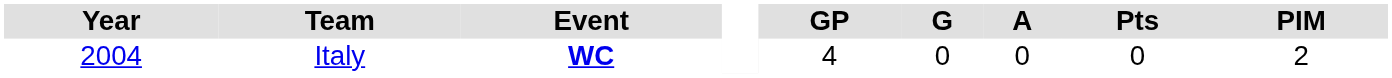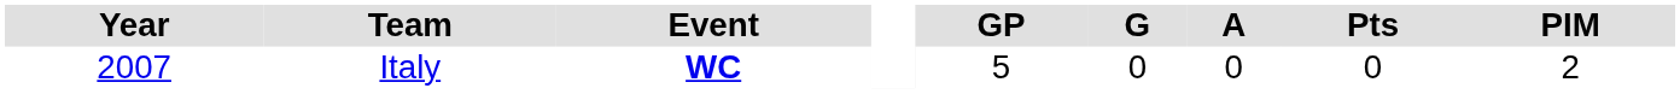 <table border="0" cellpadding="1" cellspacing="0" style="text-align:center; width:50em">
 <tr ALIGN="center" bgcolor="#e0e0e0">
 <th>Year</th>
 <th>Team</th>
 <th>Event</th>
 <th rowspan="99" bgcolor="#ffffff"> </th>
 <th>GP</th>
 <th>G</th>
 <th>A</th>
 <th>Pts</th>
 <th>PIM</th>
 </tr>
 <tr>
-<td><a href='#'>2004</a></td>
+<td><a href='#'>2007</a></td>
 <td><a href='#'>Italy</a></td>
 <td><strong><a href='#'>WC</a></strong></td>
-<td>4</td>
+<td>5</td>
 <td>0</td>
 <td>0</td>
 <td>0</td>
 <td>2</td>
 </tr>
 </table>
